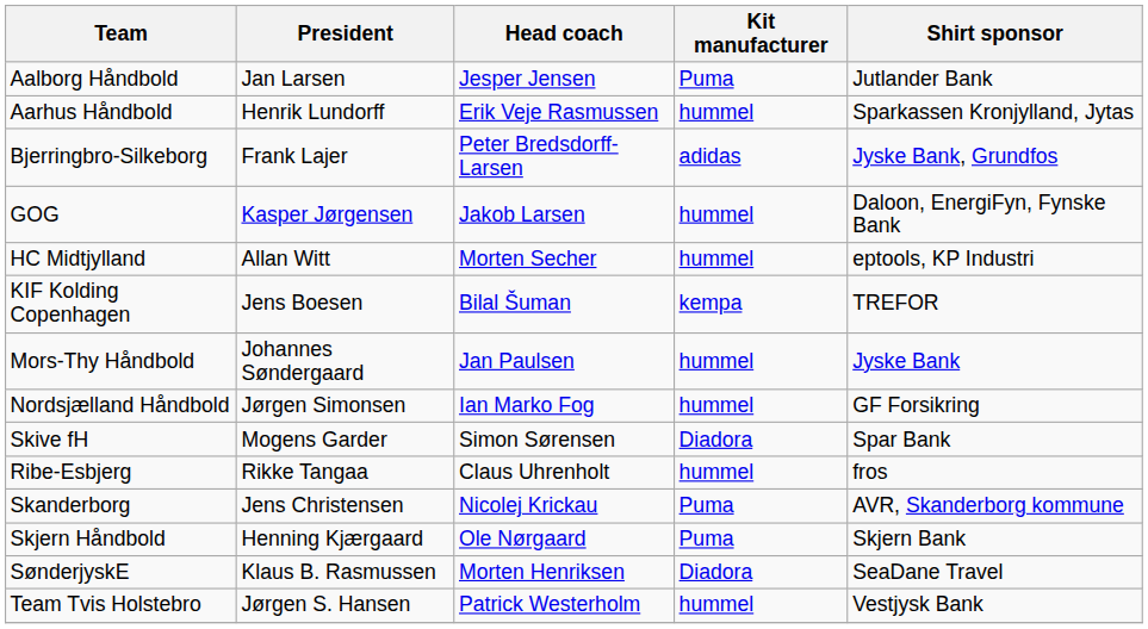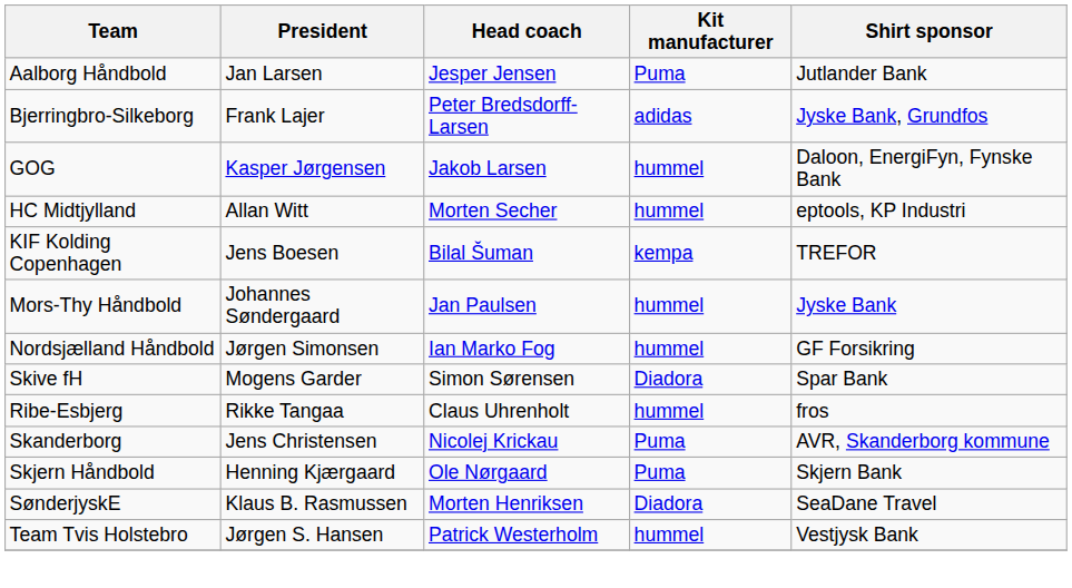 <table class="wikitable sortable" style="text-align: left;">
 <tr>
 <th>Team</th>
 <th>President</th>
 <th>Head coach</th>
 <th>Kit manufacturer</th>
 <th>Shirt sponsor</th>
 </tr>
 <tr>
 <td>Aalborg Håndbold</td>
 <td>Jan Larsen</td>
 <td> <a href='#'>Jesper Jensen</a></td>
 <td><a href='#'>Puma</a></td>
 <td>Jutlander Bank</td>
-</tr>
-<tr>
-<td>Aarhus Håndbold</td>
-<td>Henrik Lundorff</td>
-<td> <a href='#'>Erik Veje Rasmussen</a></td>
-<td><a href='#'>hummel</a></td>
-<td>Sparkassen Kronjylland, Jytas</td>
 </tr>
 <tr>
 <td>Bjerringbro-Silkeborg</td>
 <td>Frank Lajer</td>
 <td> <a href='#'>Peter Bredsdorff-Larsen</a></td>
 <td><a href='#'>adidas</a></td>
 <td><a href='#'>Jyske Bank</a>, <a href='#'>Grundfos</a></td>
 </tr>
 <tr>
 <td>GOG</td>
 <td><a href='#'>Kasper Jørgensen</a></td>
 <td> <a href='#'>Jakob Larsen</a></td>
 <td><a href='#'>hummel</a></td>
 <td>Daloon, EnergiFyn, Fynske Bank</td>
 </tr>
 <tr>
 <td>HC Midtjylland</td>
 <td>Allan Witt</td>
 <td> <a href='#'>Morten Secher</a></td>
 <td><a href='#'>hummel</a></td>
 <td>eptools, KP Industri</td>
 </tr>
 <tr>
 <td>KIF Kolding Copenhagen</td>
 <td>Jens Boesen</td>
 <td> <a href='#'>Bilal Šuman</a></td>
 <td><a href='#'>kempa</a></td>
 <td>TREFOR</td>
 </tr>
 <tr>
 <td>Mors-Thy Håndbold</td>
 <td>Johannes Søndergaard</td>
 <td> <a href='#'>Jan Paulsen</a></td>
 <td><a href='#'>hummel</a></td>
 <td><a href='#'>Jyske Bank</a></td>
 </tr>
 <tr>
 <td>Nordsjælland Håndbold</td>
 <td>Jørgen Simonsen</td>
 <td> <a href='#'>Ian Marko Fog</a></td>
 <td><a href='#'>hummel</a></td>
 <td>GF Forsikring</td>
 </tr>
 <tr>
 <td>Skive fH</td>
 <td>Mogens Garder</td>
 <td> Simon Sørensen</td>
 <td><a href='#'>Diadora</a></td>
 <td>Spar Bank</td>
 </tr>
 <tr>
 <td>Ribe-Esbjerg</td>
 <td>Rikke Tangaa</td>
 <td> Claus Uhrenholt</td>
 <td><a href='#'>hummel</a></td>
 <td>fros</td>
 </tr>
 <tr>
 <td>Skanderborg</td>
 <td>Jens Christensen</td>
 <td> <a href='#'>Nicolej Krickau</a></td>
 <td><a href='#'>Puma</a></td>
 <td>AVR, <a href='#'>Skanderborg kommune</a></td>
 </tr>
 <tr>
 <td>Skjern Håndbold</td>
 <td>Henning Kjærgaard</td>
 <td> <a href='#'>Ole Nørgaard</a></td>
 <td><a href='#'>Puma</a></td>
 <td>Skjern Bank</td>
 </tr>
 <tr>
 <td>SønderjyskE</td>
 <td>Klaus B. Rasmussen</td>
 <td> <a href='#'>Morten Henriksen</a></td>
 <td><a href='#'>Diadora</a></td>
 <td>SeaDane Travel</td>
 </tr>
 <tr>
 <td>Team Tvis Holstebro</td>
 <td>Jørgen S. Hansen</td>
 <td> <a href='#'>Patrick Westerholm</a></td>
 <td><a href='#'>hummel</a></td>
 <td>Vestjysk Bank</td>
 </tr>
 <tr>
 </tr>
 </table>
